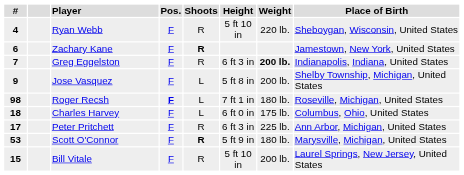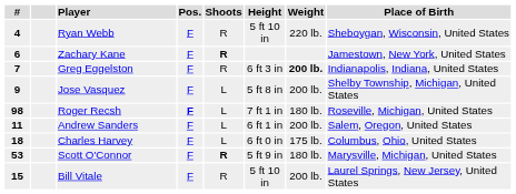 <table width=750>
 <tr>
 <th colspan=8></th>
 </tr>
 <tr bgcolor="#dddddd">
 <th width=5%>#</th>
 <th width=5%></th>
 <td align=left!!width=35%><strong>Player</strong></td>
 <th width=5%><strong>Pos.</strong></th>
 <th width=8%><strong>Shoots</strong></th>
 <th width=8%><strong>Height</strong></th>
 <th width=8%><strong>Weight</strong></th>
 <th width=37%>Place of Birth</th>
 </tr>
 <tr bgcolor="#eeeeee">
 <td align=center><strong>4</strong></td>
 <td align=center></td>
 <td><a href='#'>Ryan Webb</a></td>
 <td align=center><a href='#'>F</a></td>
 <td align=center>R</td>
 <td align=center>5 ft 10 in</td>
 <td align=center>220 lb.</td>
 <td><a href='#'>Sheboygan</a>, <a href='#'>Wisconsin</a>, United States</td>
 </tr>
 <tr bgcolor="#eeeeee">
 <td align=center><strong>6</strong></td>
 <td align=center></td>
 <td><a href='#'>Zachary Kane</a></td>
 <td align=center><a href='#'>F</a></td>
 <td align=center><strong>R</strong></td>
 <td align=center></td>
 <td align=center></td>
 <td><a href='#'>Jamestown</a>, <a href='#'>New York</a>, United States</td>
 </tr>
 <tr bgcolor="#eeeeee">
 <td align=center><strong>7</strong></td>
 <td align=center></td>
 <td><a href='#'>Greg Eggelston</a></td>
 <td align=center><a href='#'>F</a></td>
 <td align=center>R</td>
 <td align=center>6 ft 3 in</td>
 <td align=center><strong>200 lb.</strong></td>
 <td><a href='#'>Indianapolis</a>, <a href='#'>Indiana</a>, United States</td>
 </tr>
 <tr bgcolor="#eeeeee">
 <td align=center><strong>9</strong></td>
 <td align=center></td>
 <td><a href='#'>Jose Vasquez</a></td>
 <td align=center><a href='#'>F</a></td>
 <td align=center>L</td>
 <td align=center>5 ft 8 in</td>
 <td align=center>200 lb.</td>
 <td><a href='#'>Shelby Township</a>, <a href='#'>Michigan</a>, United States</td>
 </tr>
 <tr bgcolor="#eeeeee">
 <td align=center><strong>98</strong></td>
 <td align=center></td>
 <td><a href='#'>Roger Recsh</a></td>
 <td align=center><strong><a href='#'>F</a></strong></td>
 <td align=center>L</td>
 <td align=center>7 ft 1 in</td>
 <td align=center>180 lb.</td>
 <td><a href='#'>Roseville</a>, <a href='#'>Michigan</a>, United States</td>
 </tr>
 <tr bgcolor="#eeeeee">
+<td align=center><strong>11</strong></td>
+<td align=center></td>
+<td><a href='#'>Andrew Sanders</a></td>
+<td align=center><a href='#'>F</a></td>
+<td align=center>L</td>
+<td align=center>6 ft 1 in</td>
+<td align=center>200 lb.</td>
+<td><a href='#'>Salem</a>, <a href='#'>Oregon</a>, United States</td>
+</tr>
+<tr bgcolor="#eeeeee">
 <td align=center><strong>18</strong></td>
 <td align=center></td>
 <td><a href='#'>Charles Harvey</a></td>
 <td align=center><a href='#'>F</a></td>
 <td align=center>L</td>
 <td align=center>6 ft 0 in</td>
 <td align=center>175 lb.</td>
 <td><a href='#'>Columbus</a>, <a href='#'>Ohio</a>, United States</td>
-</tr>
-<tr bgcolor="#eeeeee">
-<td align=center><strong>17</strong></td>
-<td align=center></td>
-<td><a href='#'>Peter Pritchett</a></td>
-<td align=center><a href='#'>F</a></td>
-<td align=center>R</td>
-<td align=center>6 ft 3 in</td>
-<td align=center>225 lb.</td>
-<td><a href='#'>Ann Arbor</a>, <a href='#'>Michigan</a>, United States</td>
 </tr>
 <tr bgcolor="#eeeeee">
 <td align=center><strong>53</strong></td>
 <td align=center></td>
 <td><a href='#'>Scott O'Connor</a></td>
 <td align=center><a href='#'>F</a></td>
 <td align=center><strong>R</strong></td>
 <td align=center>5 ft 9 in</td>
 <td align=center>180 lb.</td>
 <td><a href='#'>Marysville</a>, <a href='#'>Michigan</a>, United States</td>
 </tr>
 <tr bgcolor="#eeeeee">
 <td align=center><strong>15</strong></td>
 <td align=center></td>
 <td><a href='#'>Bill Vitale</a></td>
 <td align=center><a href='#'>F</a></td>
 <td align=center>R</td>
 <td align=center>5 ft 10 in</td>
 <td align=center>200 lb.</td>
 <td><a href='#'>Laurel Springs</a>, <a href='#'>New Jersey</a>, United States</td>
 </tr>
 </table>
